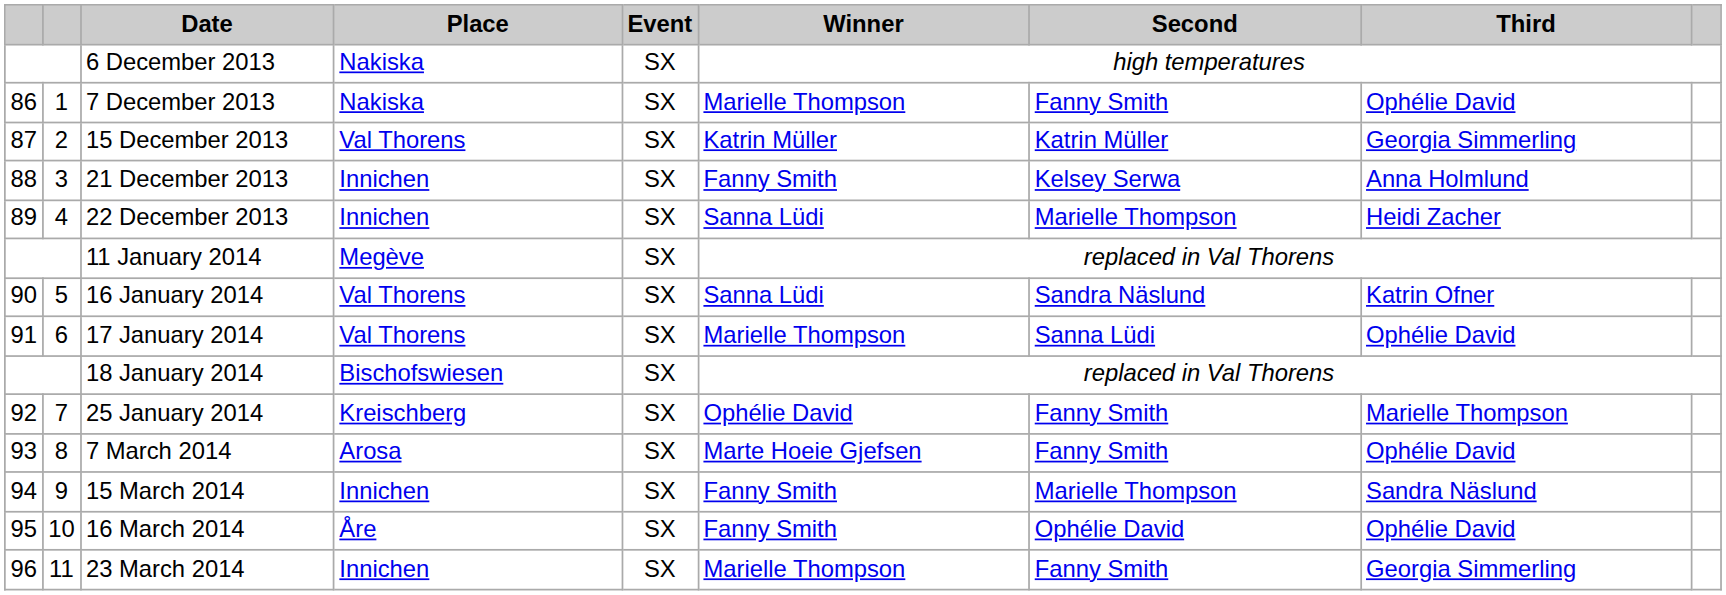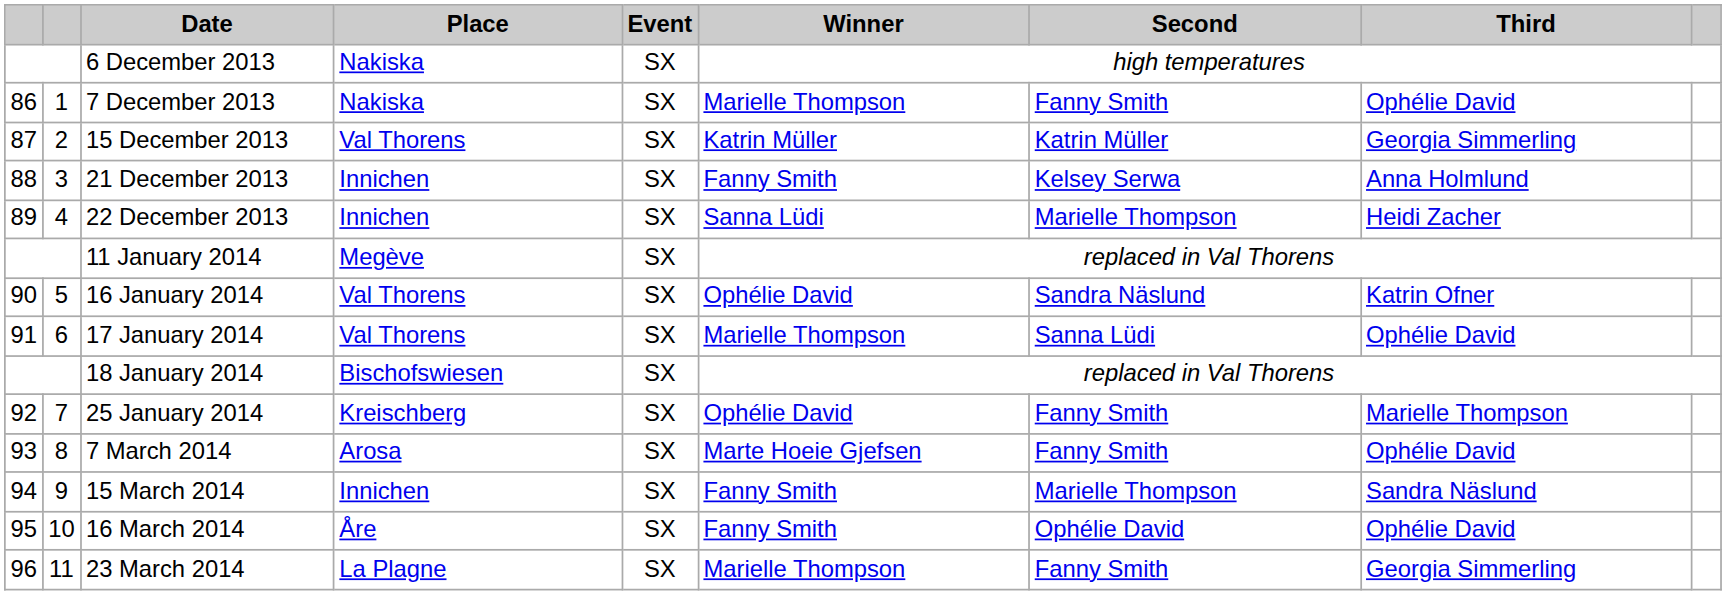 <table class="wikitable plainrowheaders" style="background:#fff; font-size:86%; line-height:16px; border:grey solid 1px; border-collapse:collapse;">
 <tr style="background:#ccc; text-align:center;">
 <th scope="col" style="background:#ccc; width=20 px;"></th>
 <th scope="col" style="background:#ccc; width=30 px;"></th>
 <th scope="col" style="background:#ccc; width:140px;">Date</th>
 <th scope="col" style="background:#ccc; width:160px;">Place</th>
 <th scope="col" style="background:#ccc; width:15px;">Event</th>
 <th scope="col" style="background:#ccc; width:185px;">Winner</th>
 <th scope="col" style="background:#ccc; width:185px;">Second</th>
 <th scope="col" style="background:#ccc; width:185px;">Third</th>
 <th scope="col" style="background:#ccc; width:10px;"></th>
 </tr>
 <tr>
 <td colspan=2></td>
 <td>6 December 2013</td>
 <td> <a href='#'>Nakiska</a></td>
 <td align=center>SX</td>
 <td align=center colspan=4><em>high temperatures</em></td>
 </tr>
 <tr>
 <td align=center>86</td>
 <td align=center>1</td>
 <td>7 December 2013</td>
 <td> <a href='#'>Nakiska</a></td>
 <td align=center>SX</td>
 <td> <a href='#'>Marielle Thompson</a></td>
 <td> <a href='#'>Fanny Smith</a></td>
 <td> <a href='#'>Ophélie David</a></td>
 <td></td>
 </tr>
 <tr>
 <td align=center>87</td>
 <td align=center>2</td>
 <td>15 December 2013</td>
 <td> <a href='#'>Val Thorens</a></td>
 <td align=center>SX</td>
 <td> <a href='#'>Katrin Müller</a></td>
 <td> <a href='#'>Katrin Müller</a></td>
 <td> <a href='#'>Georgia Simmerling</a></td>
 <td></td>
 </tr>
 <tr>
 <td align=center>88</td>
 <td align=center>3</td>
 <td>21 December 2013</td>
 <td> <a href='#'>Innichen</a></td>
 <td align=center>SX</td>
 <td> <a href='#'>Fanny Smith</a></td>
 <td> <a href='#'>Kelsey Serwa</a></td>
 <td> <a href='#'>Anna Holmlund</a></td>
 <td></td>
 </tr>
 <tr>
 <td align=center>89</td>
 <td align=center>4</td>
 <td>22 December 2013</td>
 <td> <a href='#'>Innichen</a></td>
 <td align=center>SX</td>
 <td> <a href='#'>Sanna Lüdi</a></td>
 <td> <a href='#'>Marielle Thompson</a></td>
 <td> <a href='#'>Heidi Zacher</a></td>
 <td></td>
 </tr>
 <tr>
 <td colspan=2></td>
 <td>11 January 2014</td>
 <td> <a href='#'>Megève</a></td>
 <td align=center>SX</td>
 <td align=center colspan=4><em>replaced in Val Thorens</em></td>
 </tr>
 <tr>
 <td align=center>90</td>
 <td align=center>5</td>
 <td>16 January 2014<small></small></td>
 <td> <a href='#'>Val Thorens</a></td>
 <td align=center>SX</td>
-<td> <a href='#'>Sanna Lüdi</a></td>
+<td> <a href='#'>Ophélie David</a></td>
 <td> <a href='#'>Sandra Näslund</a></td>
 <td> <a href='#'>Katrin Ofner</a></td>
 <td></td>
 </tr>
 <tr>
 <td align=center>91</td>
 <td align=center>6</td>
 <td>17 January 2014<small></small></td>
 <td> <a href='#'>Val Thorens</a></td>
 <td align=center>SX</td>
 <td> <a href='#'>Marielle Thompson</a></td>
 <td> <a href='#'>Sanna Lüdi</a></td>
 <td> <a href='#'>Ophélie David</a></td>
 <td></td>
 </tr>
 <tr>
 <td colspan=2></td>
 <td>18 January 2014</td>
 <td> <a href='#'>Bischofswiesen</a></td>
 <td align=center>SX</td>
 <td align=center colspan=4><em>replaced in Val Thorens</em></td>
 </tr>
 <tr>
 <td align=center>92</td>
 <td align=center>7</td>
 <td>25 January 2014</td>
 <td> <a href='#'>Kreischberg</a></td>
 <td align=center>SX</td>
 <td> <a href='#'>Ophélie David</a></td>
 <td> <a href='#'>Fanny Smith</a></td>
 <td> <a href='#'>Marielle Thompson</a></td>
 <td></td>
 </tr>
 <tr>
 <td align=center>93</td>
 <td align=center>8</td>
 <td>7 March 2014</td>
 <td> <a href='#'>Arosa</a></td>
 <td align=center>SX</td>
 <td> <a href='#'>Marte Hoeie Gjefsen</a></td>
 <td> <a href='#'>Fanny Smith</a></td>
 <td> <a href='#'>Ophélie David</a></td>
 <td></td>
 </tr>
 <tr>
 <td align=center>94</td>
 <td align=center>9</td>
 <td>15 March 2014</td>
 <td> <a href='#'>Innichen</a></td>
 <td align=center>SX</td>
 <td> <a href='#'>Fanny Smith</a></td>
 <td> <a href='#'>Marielle Thompson</a></td>
 <td> <a href='#'>Sandra Näslund</a></td>
 <td></td>
 </tr>
 <tr>
 <td align=center>95</td>
 <td align=center>10</td>
 <td>16 March 2014</td>
 <td> <a href='#'>Åre</a></td>
 <td align=center>SX</td>
 <td> <a href='#'>Fanny Smith</a></td>
 <td> <a href='#'>Ophélie David</a></td>
 <td> <a href='#'>Ophélie David</a></td>
 <td></td>
 </tr>
 <tr>
 <td align=center>96</td>
 <td align=center>11</td>
 <td>23 March 2014</td>
-<td> <a href='#'>Innichen</a></td>
+<td> <a href='#'>La Plagne</a></td>
 <td align=center>SX</td>
 <td> <a href='#'>Marielle Thompson</a></td>
 <td> <a href='#'>Fanny Smith</a></td>
 <td> <a href='#'>Georgia Simmerling</a></td>
 <td></td>
 </tr>
 </table>
